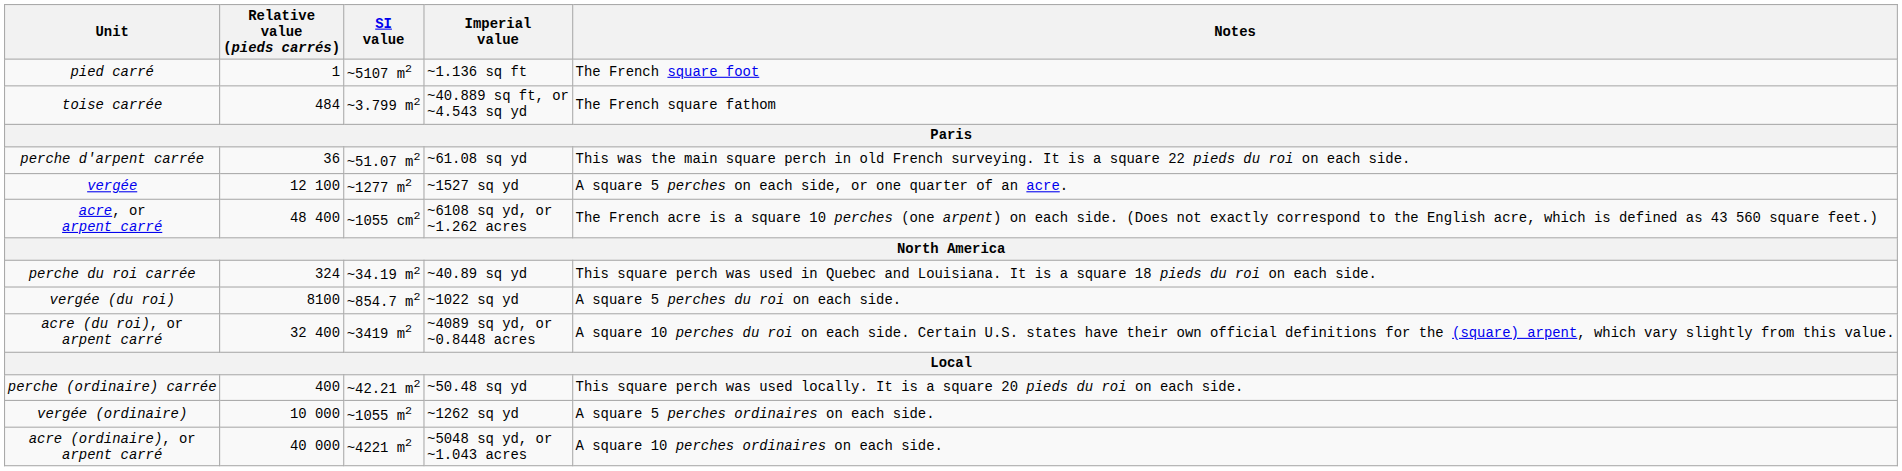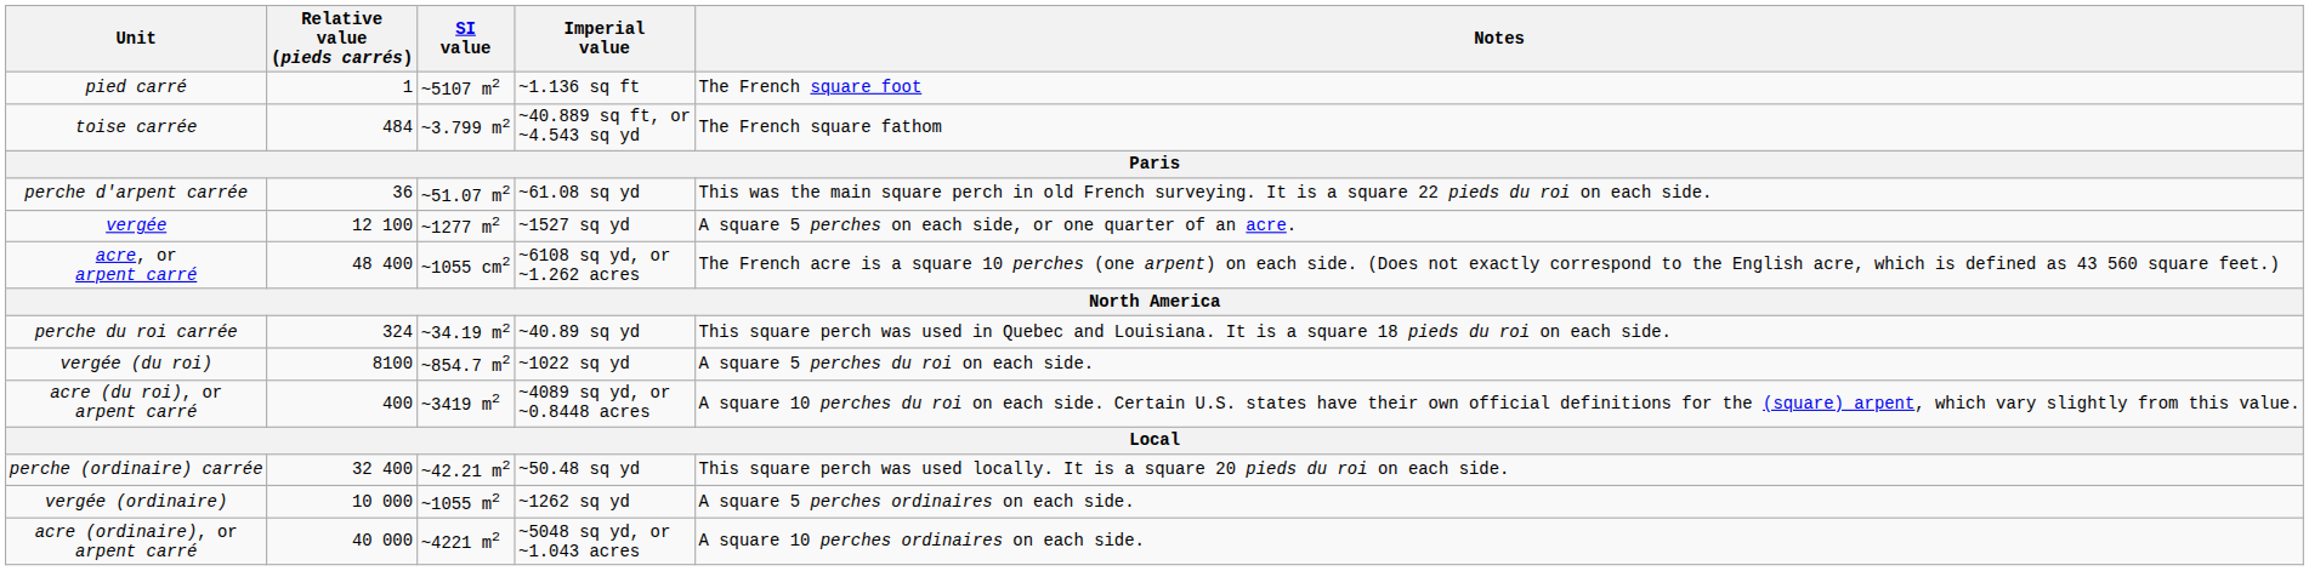 <table class="wikitable">
 <tr>
 <th>Unit</th>
 <th>Relative<br>value<br>(<em>pieds carrés</em>)</th>
 <th><a href='#'>SI</a><br>value</th>
 <th>Imperial<br>value</th>
 <th>Notes</th>
 </tr>
 <tr>
 <td align=center><em>pied carré</em></td>
 <td align=right>1</td>
 <td align=left>~5107 m<sup>2</sup></td>
 <td align=left>~1.136 sq ft</td>
 <td>The French <a href='#'>square foot</a></td>
 </tr>
 <tr>
 <td align=center><em>toise carrée</em></td>
 <td align=right>484</td>
 <td align=left>~3.799 m<sup>2</sup></td>
 <td align=left>~40.889 sq ft, or<br>~4.543 sq yd</td>
 <td>The French square fathom</td>
 </tr>
 <tr style="background: #f2f2f2">
 <td align=center colspan="6"><strong>Paris</strong></td>
 </tr>
 <tr>
 <td align=center><em>perche d'arpent carrée</em></td>
 <td align=right>36</td>
 <td align=left>~51.07 m<sup>2</sup></td>
 <td align=left>~61.08 sq yd</td>
 <td>This was the main square perch in old French surveying. It is a square 22 <em>pieds du roi</em> on each side.</td>
 </tr>
 <tr>
 <td align=center><em><a href='#'>vergée</a></em></td>
 <td align=right>12 100</td>
 <td align=left>~1277 m<sup>2</sup></td>
 <td align=left>~1527 sq yd</td>
 <td>A square 5 <em>perches</em> on each side, or one quarter of an <a href='#'>acre</a>.</td>
 </tr>
 <tr>
 <td align=center><em><a href='#'>acre</a></em>, or<br><em><a href='#'>arpent carré</a></em></td>
 <td align=right>48 400</td>
 <td align=left>~1055 cm<sup>2</sup></td>
 <td align=left>~6108 sq yd, or<br>~1.262 acres</td>
 <td>The French acre is a square 10 <em>perches</em> (one <em>arpent</em>) on each side. (Does not exactly correspond to the English acre, which is defined as 43 560 square feet.)</td>
 </tr>
 <tr style="background: #f2f2f2">
 <td align=center colspan="5"><strong>North America</strong></td>
 </tr>
 <tr>
 <td align=center><em>perche du roi carrée</em></td>
 <td align=right>324</td>
 <td align=left>~34.19 m<sup>2</sup></td>
 <td align=left>~40.89 sq yd</td>
 <td>This square perch was used in Quebec and Louisiana. It is a square 18 <em>pieds du roi</em> on each side.</td>
 </tr>
 <tr>
 <td align=center><em>vergée (du roi)</em></td>
 <td align=right>8100</td>
 <td align=left>~854.7 m<sup>2</sup></td>
 <td align=left>~1022 sq yd</td>
 <td>A square 5 <em>perches du roi</em> on each side.</td>
 </tr>
 <tr>
 <td align=center><em>acre (du roi)</em>, or<br><em>arpent carré</em></td>
-<td align=right>32 400</td>
+<td align=right>400</td>
 <td align=left>~3419 m<sup>2</sup></td>
 <td align=left>~4089 sq yd, or<br>~0.8448 acres</td>
 <td>A square 10 <em>perches du roi</em> on each side. Certain U.S. states have their own official definitions for the <a href='#'>(square) arpent</a>, which vary slightly from this value.</td>
 </tr>
 <tr style="background: #f2f2f2">
 <td align=center colspan="5"><strong>Local</strong></td>
 </tr>
 <tr>
 <td align=center><em>perche (ordinaire) carrée</em></td>
-<td align=right>400</td>
+<td align=right>32 400</td>
 <td align=left>~42.21 m<sup>2</sup></td>
 <td align=left>~50.48 sq yd</td>
 <td>This square perch was used locally. It is a square 20 <em>pieds du roi</em> on each side.</td>
 </tr>
 <tr>
 <td align=center><em>vergée (ordinaire)</em></td>
 <td align=right>10 000</td>
 <td align=left>~1055 m<sup>2</sup></td>
 <td align=left>~1262 sq yd</td>
 <td>A square 5 <em>perches ordinaires</em> on each side.</td>
 </tr>
 <tr>
 <td align=center><em>acre (ordinaire)</em>, or<br><em>arpent carré</em></td>
 <td align=right>40 000</td>
 <td align=left>~4221 m<sup>2</sup></td>
 <td align=left>~5048 sq yd, or<br>~1.043 acres</td>
 <td>A square 10 <em>perches ordinaires</em> on each side.</td>
 </tr>
 </table>
